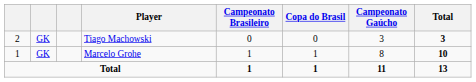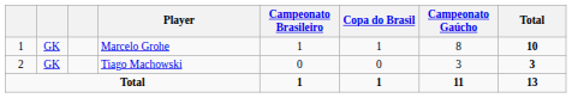 <table class="wikitable" style="text-align:center; font-size:90%">
 <tr>
 <th width="33"></th>
 <th width="33"></th>
 <th width="33"></th>
 <th width="200">Player</th>
 <th width="95"><a href='#'>Campeonato Brasileiro</a></th>
 <th width="95"><a href='#'>Copa do Brasil</a></th>
 <th width="95"><a href='#'>Campeonato Gaúcho</a></th>
 <th width="80">Total</th>
 </tr>
 <tr>
+<td>1</td>
+<td><a href='#'>GK</a></td>
+<td></td>
+<td align=left><a href='#'>Marcelo Grohe</a></td>
+<td>1</td>
+<td>1</td>
+<td>8</td>
+<td><strong>10</strong></td>
+</tr>
+<tr>
 <td>2</td>
 <td><a href='#'>GK</a></td>
 <td></td>
 <td align=left><a href='#'>Tiago Machowski</a></td>
 <td>0</td>
 <td>0</td>
 <td>3</td>
 <td><strong>3</strong></td>
 </tr>
 <tr>
-<td>1</td>
-<td><a href='#'>GK</a></td>
-<td></td>
-<td align=left><a href='#'>Marcelo Grohe</a></td>
-<td>1</td>
-<td>1</td>
-<td>8</td>
-<td><strong>10</strong></td>
-</tr>
-<tr>
 <td colspan=4><strong>Total</strong></td>
 <td><strong>1</strong></td>
 <td><strong>1</strong></td>
 <td><strong>11</strong></td>
 <td><strong>13</strong></td>
 </tr>
 </table>
